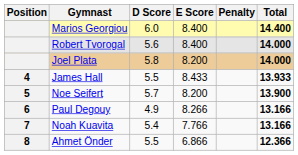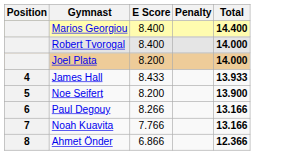 <table style="text-align:center;" class="wikitable sortable">
 <tr>
 <th>Position</th>
 <th>Gymnast</th>
-<th>D Score</th>
 <th>E Score</th>
 <th>Penalty</th>
 <th>Total</th>
 </tr>
 <tr style="background:#fffcaf;">
 <th scope="row" style="text-align:center"></th>
 <td style="text-align:left;"> <a href='#'>Marios Georgiou</a></td>
-<td>6.0</td>
 <td>8.400</td>
 <td></td>
 <td><strong>14.400</strong></td>
 </tr>
 <tr style="background:#e5e5e5;">
 <th scope="row" style="text-align:center"></th>
 <td style="text-align:left;"> <a href='#'>Robert Tvorogal</a></td>
-<td>5.6</td>
 <td>8.400</td>
 <td></td>
 <td><strong>14.000</strong></td>
 </tr>
 <tr style="background:#ec9;">
 <th scope="row" style="text-align:center"></th>
 <td style="text-align:left;"> <a href='#'>Joel Plata</a></td>
-<td>5.8</td>
 <td>8.200</td>
 <td></td>
 <td><strong>14.000</strong></td>
 </tr>
 <tr>
 <th>4</th>
 <td style="text-align:left;"> <a href='#'>James Hall</a></td>
-<td>5.5</td>
 <td>8.433</td>
 <td></td>
 <td><strong>13.933</strong></td>
 </tr>
 <tr>
 <th>5</th>
 <td style="text-align:left;"> <a href='#'>Noe Seifert</a></td>
-<td>5.7</td>
 <td>8.200</td>
 <td></td>
 <td><strong>13.900</strong></td>
 </tr>
 <tr>
 <th>6</th>
 <td style="text-align:left;"> <a href='#'>Paul Degouy</a></td>
-<td>4.9</td>
 <td>8.266</td>
 <td></td>
 <td><strong>13.166</strong></td>
 </tr>
 <tr>
 <th>7</th>
 <td style="text-align:left;"> <a href='#'>Noah Kuavita</a></td>
-<td>5.4</td>
 <td>7.766</td>
 <td></td>
 <td><strong>13.166</strong></td>
 </tr>
 <tr>
 <th>8</th>
 <td style="text-align:left;"> <a href='#'>Ahmet Önder</a></td>
-<td>5.5</td>
 <td>6.866</td>
 <td></td>
 <td><strong>12.366</strong></td>
 </tr>
 </table>
